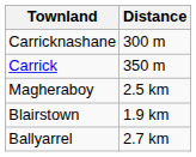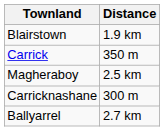 <table class="wikitable">
 <tr>
 <th>Townland</th>
 <th>Distance</th>
 </tr>
 <tr>
-<td>Carricknashane</td>
-<td>300 m</td>
+<td>Blairstown</td>
+<td>1.9 km</td>
 </tr>
 <tr>
 <td><a href='#'>Carrick</a></td>
 <td>350 m</td>
 </tr>
 <tr>
 <td>Magheraboy</td>
 <td>2.5 km</td>
 </tr>
 <tr>
-<td>Blairstown</td>
-<td>1.9 km</td>
+<td>Carricknashane</td>
+<td>300 m</td>
 </tr>
 <tr>
 <td>Ballyarrel</td>
 <td>2.7 km</td>
 </tr>
 </table>
